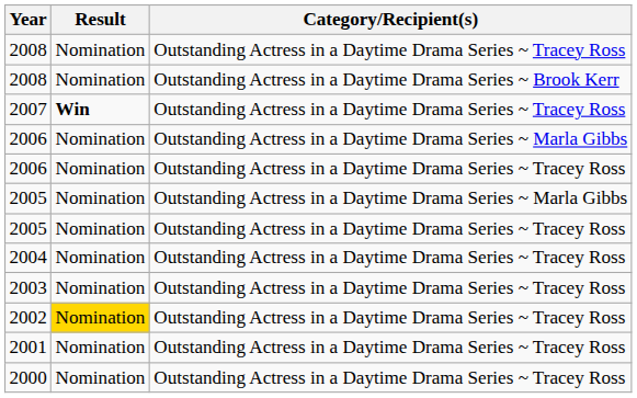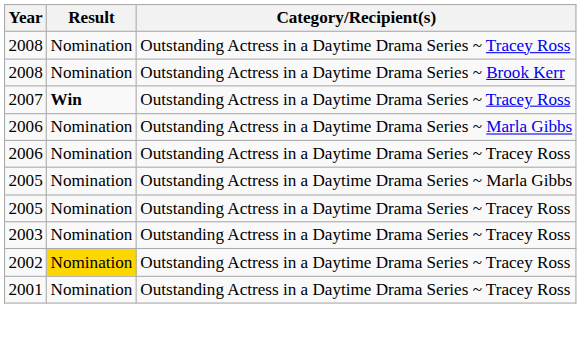 <table class="wikitable">
 <tr>
 <th>Year</th>
 <th>Result</th>
 <th>Category/Recipient(s)</th>
 </tr>
 <tr>
 <td>2008</td>
 <td>Nomination</td>
 <td>Outstanding Actress in a Daytime Drama Series ~ <a href='#'>Tracey Ross</a></td>
 </tr>
 <tr>
 <td>2008</td>
 <td>Nomination</td>
 <td>Outstanding Actress in a Daytime Drama Series ~ <a href='#'>Brook Kerr</a></td>
 </tr>
 <tr>
 <td>2007</td>
 <td><strong>Win</strong></td>
 <td>Outstanding Actress in a Daytime Drama Series ~ <a href='#'>Tracey Ross</a></td>
 </tr>
 <tr>
 <td>2006</td>
 <td>Nomination</td>
 <td>Outstanding Actress in a Daytime Drama Series ~ <a href='#'>Marla Gibbs</a></td>
 </tr>
 <tr>
 <td>2006</td>
 <td>Nomination</td>
 <td>Outstanding Actress in a Daytime Drama Series ~ Tracey Ross</td>
 </tr>
 <tr>
 <td>2005</td>
 <td>Nomination</td>
 <td>Outstanding Actress in a Daytime Drama Series ~ Marla Gibbs</td>
 </tr>
 <tr>
 <td>2005</td>
 <td>Nomination</td>
 <td>Outstanding Actress in a Daytime Drama Series ~ Tracey Ross</td>
 </tr>
 <tr>
-<td>2004</td>
-<td>Nomination</td>
-<td>Outstanding Actress in a Daytime Drama Series ~ Tracey Ross</td>
-</tr>
-<tr>
 <td>2003</td>
 <td>Nomination</td>
 <td>Outstanding Actress in a Daytime Drama Series ~ Tracey Ross</td>
 </tr>
 <tr>
 <td>2002</td>
 <td style="background: gold;">Nomination</td>
 <td>Outstanding Actress in a Daytime Drama Series ~ Tracey Ross</td>
 </tr>
 <tr>
 <td>2001</td>
 <td>Nomination</td>
 <td>Outstanding Actress in a Daytime Drama Series ~ Tracey Ross</td>
 </tr>
-<tr>
-<td>2000</td>
-<td>Nomination</td>
-<td>Outstanding Actress in a Daytime Drama Series ~ Tracey Ross</td>
-</tr>
 </table>
